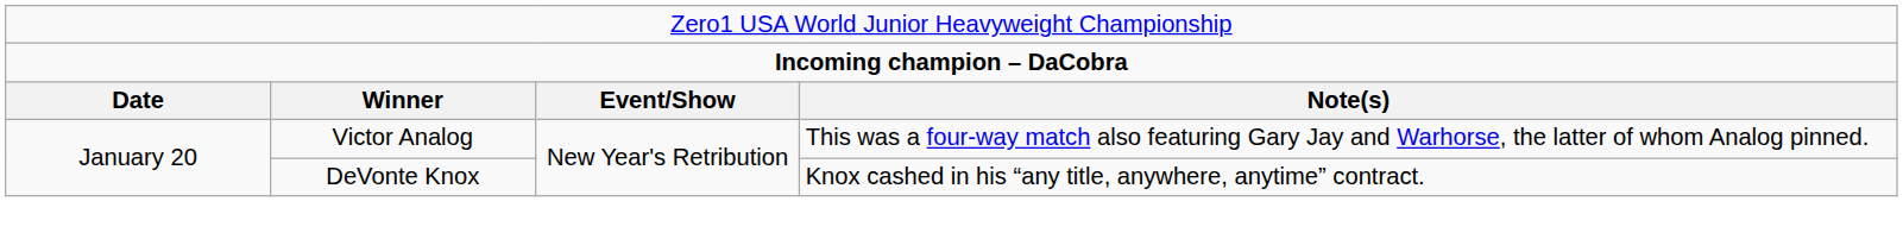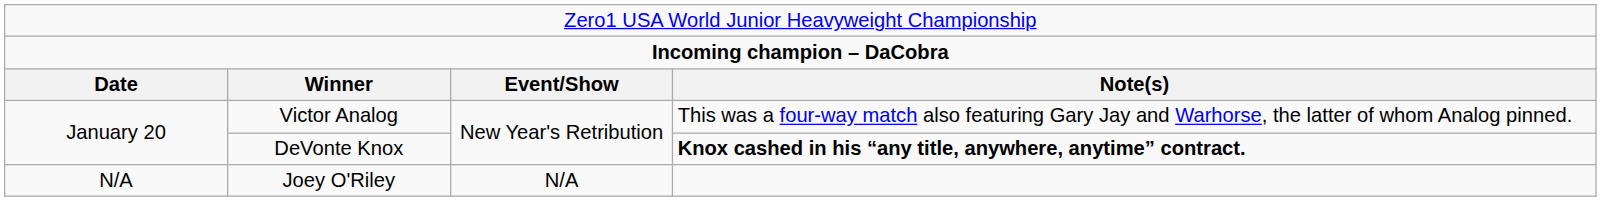 <table class="wikitable" style="text-align:center; width:100%;">
 <tr>
 <td colspan="4" style="text-align: center;"><a href='#'>Zero1 USA World Junior Heavyweight Championship</a></td>
 </tr>
 <tr>
 <td colspan="4" style="text-align: center;"><strong>Incoming champion – DaCobra</strong></td>
 </tr>
 <tr>
 <th width=14%>Date</th>
 <th width=14%>Winner</th>
 <th width=14%>Event/Show</th>
 <th width=58%>Note(s)</th>
 </tr>
 <tr>
 <td rowspan=2>January 20</td>
 <td>Victor Analog</td>
 <td rowspan=2>New Year's Retribution</td>
 <td align=left>This was a <a href='#'>four-way match</a> also featuring Gary Jay and <a href='#'>Warhorse</a>, the latter of whom Analog pinned.</td>
 </tr>
 <tr>
 <td>DeVonte Knox</td>
-<td align=left>Knox cashed in his “any title, anywhere, anytime” contract.</td>
+<td align=left><strong>Knox cashed in his “any title, anywhere, anytime” contract.</strong></td>
+</tr>
+<tr>
+<td>N/A</td>
+<td>Joey O'Riley</td>
+<td>N/A</td>
+<td></td>
 </tr>
 </table>
